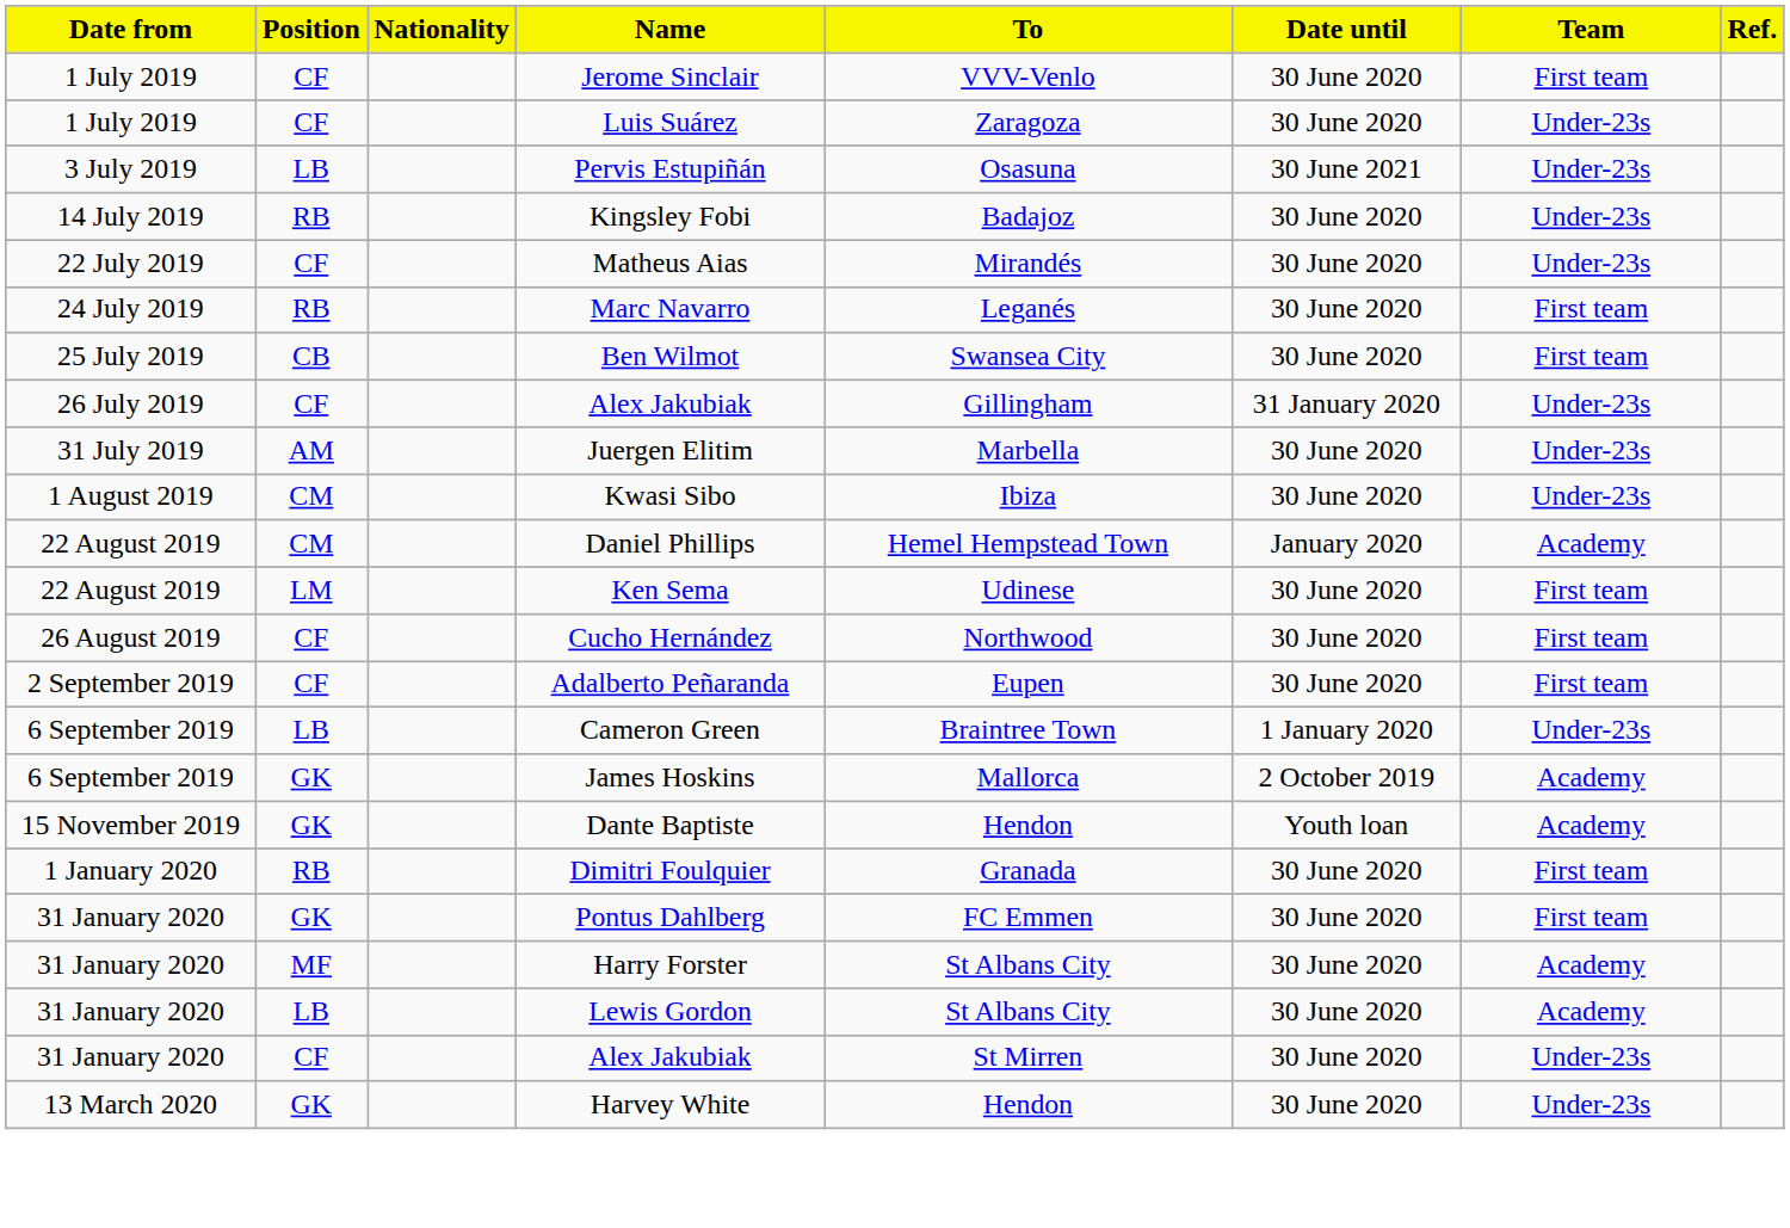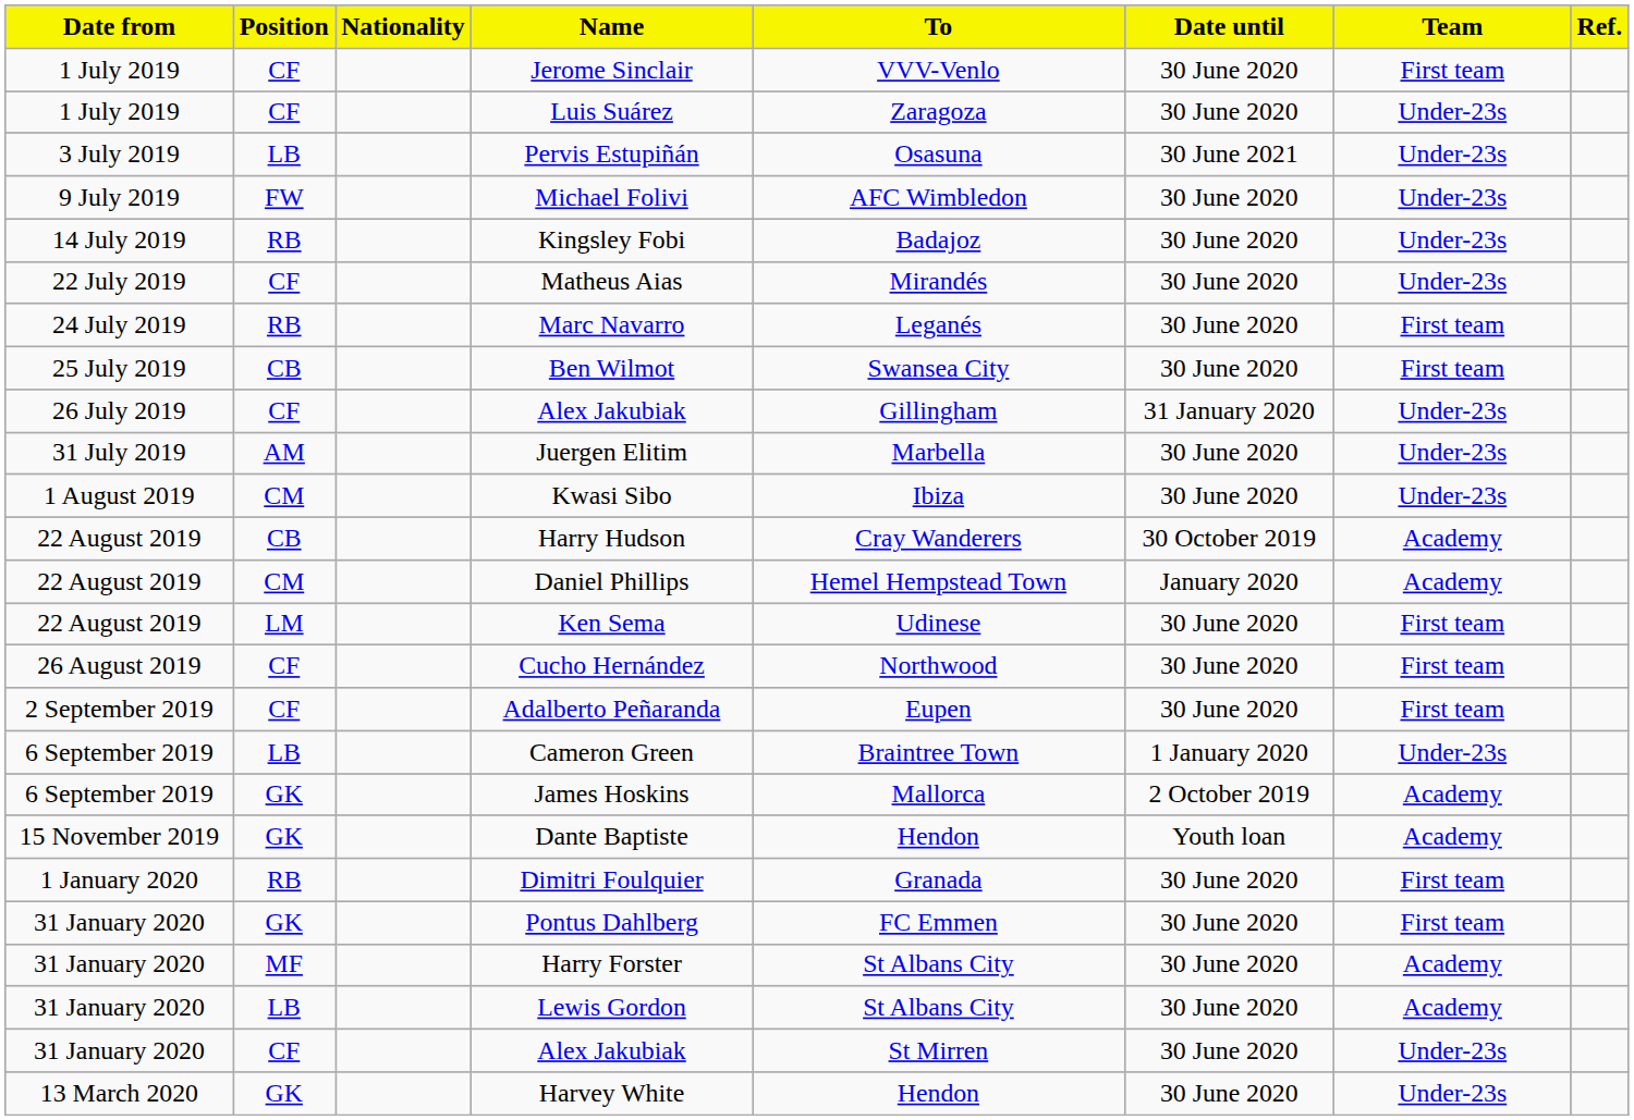 <table class="wikitable"  style="text-align:center; font-size:90%; ">
 <tr>
 <th style="background:#F8F500; color:#000000; width:120px;">Date from</th>
 <th style="background:#F8F500; color:#000000; width:50px;">Position</th>
 <th style="background:#F8F500; color:#000000; width:50px;">Nationality</th>
 <th style="background:#F8F500; color:#000000; width:150px;">Name</th>
 <th style="background:#F8F500; color:#000000; width:200px;">To</th>
 <th style="background:#F8F500; color:#000000; width:110px;">Date until</th>
 <th style="background:#F8F500; color:#000000; width:125px;">Team</th>
 <th style="background:#F8F500; color:#000000; width:25px;">Ref.</th>
 </tr>
 <tr>
 <td>1 July 2019</td>
 <td><a href='#'>CF</a></td>
 <td></td>
 <td><a href='#'>Jerome Sinclair</a></td>
 <td> <a href='#'>VVV-Venlo</a></td>
 <td>30 June 2020</td>
 <td><a href='#'>First team</a></td>
 <td></td>
 </tr>
 <tr>
 <td>1 July 2019</td>
 <td><a href='#'>CF</a></td>
 <td></td>
 <td><a href='#'>Luis Suárez</a></td>
 <td> <a href='#'>Zaragoza</a></td>
 <td>30 June 2020</td>
 <td><a href='#'>Under-23s</a></td>
 <td></td>
 </tr>
 <tr>
 <td>3 July 2019</td>
 <td><a href='#'>LB</a></td>
 <td></td>
 <td><a href='#'>Pervis Estupiñán</a></td>
 <td> <a href='#'>Osasuna</a></td>
 <td>30 June 2021</td>
+<td><a href='#'>Under-23s</a></td>
+<td></td>
+</tr>
+<tr>
+<td>9 July 2019</td>
+<td><a href='#'>FW</a></td>
+<td></td>
+<td><a href='#'>Michael Folivi</a></td>
+<td> <a href='#'>AFC Wimbledon</a></td>
+<td>30 June 2020</td>
 <td><a href='#'>Under-23s</a></td>
 <td></td>
 </tr>
 <tr>
 <td>14 July 2019</td>
 <td><a href='#'>RB</a></td>
 <td></td>
 <td>Kingsley Fobi</td>
 <td> <a href='#'>Badajoz</a></td>
 <td>30 June 2020</td>
 <td><a href='#'>Under-23s</a></td>
 <td></td>
 </tr>
 <tr>
 <td>22 July 2019</td>
 <td><a href='#'>CF</a></td>
 <td></td>
 <td>Matheus Aias</td>
 <td> <a href='#'>Mirandés</a></td>
 <td>30 June 2020</td>
 <td><a href='#'>Under-23s</a></td>
 <td></td>
 </tr>
 <tr>
 <td>24 July 2019</td>
 <td><a href='#'>RB</a></td>
 <td></td>
 <td><a href='#'>Marc Navarro</a></td>
 <td> <a href='#'>Leganés</a></td>
 <td>30 June 2020</td>
 <td><a href='#'>First team</a></td>
 <td></td>
 </tr>
 <tr>
 <td>25 July 2019</td>
 <td><a href='#'>CB</a></td>
 <td></td>
 <td><a href='#'>Ben Wilmot</a></td>
 <td> <a href='#'>Swansea City</a></td>
 <td>30 June 2020</td>
 <td><a href='#'>First team</a></td>
 <td></td>
 </tr>
 <tr>
 <td>26 July 2019</td>
 <td><a href='#'>CF</a></td>
 <td></td>
 <td><a href='#'>Alex Jakubiak</a></td>
 <td> <a href='#'>Gillingham</a></td>
 <td>31 January 2020</td>
 <td><a href='#'>Under-23s</a></td>
 <td></td>
 </tr>
 <tr>
 <td>31 July 2019</td>
 <td><a href='#'>AM</a></td>
 <td></td>
 <td>Juergen Elitim</td>
 <td> <a href='#'>Marbella</a></td>
 <td>30 June 2020</td>
 <td><a href='#'>Under-23s</a></td>
 <td></td>
 </tr>
 <tr>
 <td>1 August 2019</td>
 <td><a href='#'>CM</a></td>
 <td></td>
 <td>Kwasi Sibo</td>
 <td> <a href='#'>Ibiza</a></td>
 <td>30 June 2020</td>
 <td><a href='#'>Under-23s</a></td>
+<td></td>
+</tr>
+<tr>
+<td>22 August 2019</td>
+<td><a href='#'>CB</a></td>
+<td></td>
+<td>Harry Hudson</td>
+<td> <a href='#'>Cray Wanderers</a></td>
+<td>30 October 2019</td>
+<td><a href='#'>Academy</a></td>
 <td></td>
 </tr>
 <tr>
 <td>22 August 2019</td>
 <td><a href='#'>CM</a></td>
 <td></td>
 <td>Daniel Phillips</td>
 <td> <a href='#'>Hemel Hempstead Town</a></td>
 <td>January 2020</td>
 <td><a href='#'>Academy</a></td>
 <td></td>
 </tr>
 <tr>
 <td>22 August 2019</td>
 <td><a href='#'>LM</a></td>
 <td></td>
 <td><a href='#'>Ken Sema</a></td>
 <td> <a href='#'>Udinese</a></td>
 <td>30 June 2020</td>
 <td><a href='#'>First team</a></td>
 <td></td>
 </tr>
 <tr>
 <td>26 August 2019</td>
 <td><a href='#'>CF</a></td>
 <td></td>
 <td><a href='#'>Cucho Hernández</a></td>
 <td> <a href='#'>Northwood</a></td>
 <td>30 June 2020</td>
 <td><a href='#'>First team</a></td>
 <td></td>
 </tr>
 <tr>
 <td>2 September 2019</td>
 <td><a href='#'>CF</a></td>
 <td></td>
 <td><a href='#'>Adalberto Peñaranda</a></td>
 <td> <a href='#'>Eupen</a></td>
 <td>30 June 2020</td>
 <td><a href='#'>First team</a></td>
 <td></td>
 </tr>
 <tr>
 <td>6 September 2019</td>
 <td><a href='#'>LB</a></td>
 <td></td>
 <td>Cameron Green</td>
 <td> <a href='#'>Braintree Town</a></td>
 <td>1 January 2020</td>
 <td><a href='#'>Under-23s</a></td>
 <td></td>
 </tr>
 <tr>
 <td>6 September 2019</td>
 <td><a href='#'>GK</a></td>
 <td></td>
 <td>James Hoskins</td>
 <td> <a href='#'>Mallorca</a></td>
 <td>2 October 2019</td>
 <td><a href='#'>Academy</a></td>
 <td></td>
 </tr>
 <tr>
 <td>15 November 2019</td>
 <td><a href='#'>GK</a></td>
 <td></td>
 <td>Dante Baptiste</td>
 <td> <a href='#'>Hendon</a></td>
 <td>Youth loan</td>
 <td><a href='#'>Academy</a></td>
 <td></td>
 </tr>
 <tr>
 <td>1 January 2020</td>
 <td><a href='#'>RB</a></td>
 <td></td>
 <td><a href='#'>Dimitri Foulquier</a></td>
 <td> <a href='#'>Granada</a></td>
 <td>30 June 2020</td>
 <td><a href='#'>First team</a></td>
 <td></td>
 </tr>
 <tr>
 <td>31 January 2020</td>
 <td><a href='#'>GK</a></td>
 <td></td>
 <td><a href='#'>Pontus Dahlberg</a></td>
 <td> <a href='#'>FC Emmen</a></td>
 <td>30 June 2020</td>
 <td><a href='#'>First team</a></td>
 <td></td>
 </tr>
 <tr>
 <td>31 January 2020</td>
 <td><a href='#'>MF</a></td>
 <td></td>
 <td>Harry Forster</td>
 <td> <a href='#'>St Albans City</a></td>
 <td>30 June 2020</td>
 <td><a href='#'>Academy</a></td>
 <td></td>
 </tr>
 <tr>
 <td>31 January 2020</td>
 <td><a href='#'>LB</a></td>
 <td></td>
 <td><a href='#'>Lewis Gordon</a></td>
 <td> <a href='#'>St Albans City</a></td>
 <td>30 June 2020</td>
 <td><a href='#'>Academy</a></td>
 <td></td>
 </tr>
 <tr>
 <td>31 January 2020</td>
 <td><a href='#'>CF</a></td>
 <td></td>
 <td><a href='#'>Alex Jakubiak</a></td>
 <td> <a href='#'>St Mirren</a></td>
 <td>30 June 2020</td>
 <td><a href='#'>Under-23s</a></td>
 <td></td>
 </tr>
 <tr>
 <td>13 March 2020</td>
 <td><a href='#'>GK</a></td>
 <td></td>
 <td>Harvey White</td>
 <td> <a href='#'>Hendon</a></td>
 <td>30 June 2020</td>
 <td><a href='#'>Under-23s</a></td>
 <td></td>
 </tr>
 </table>
